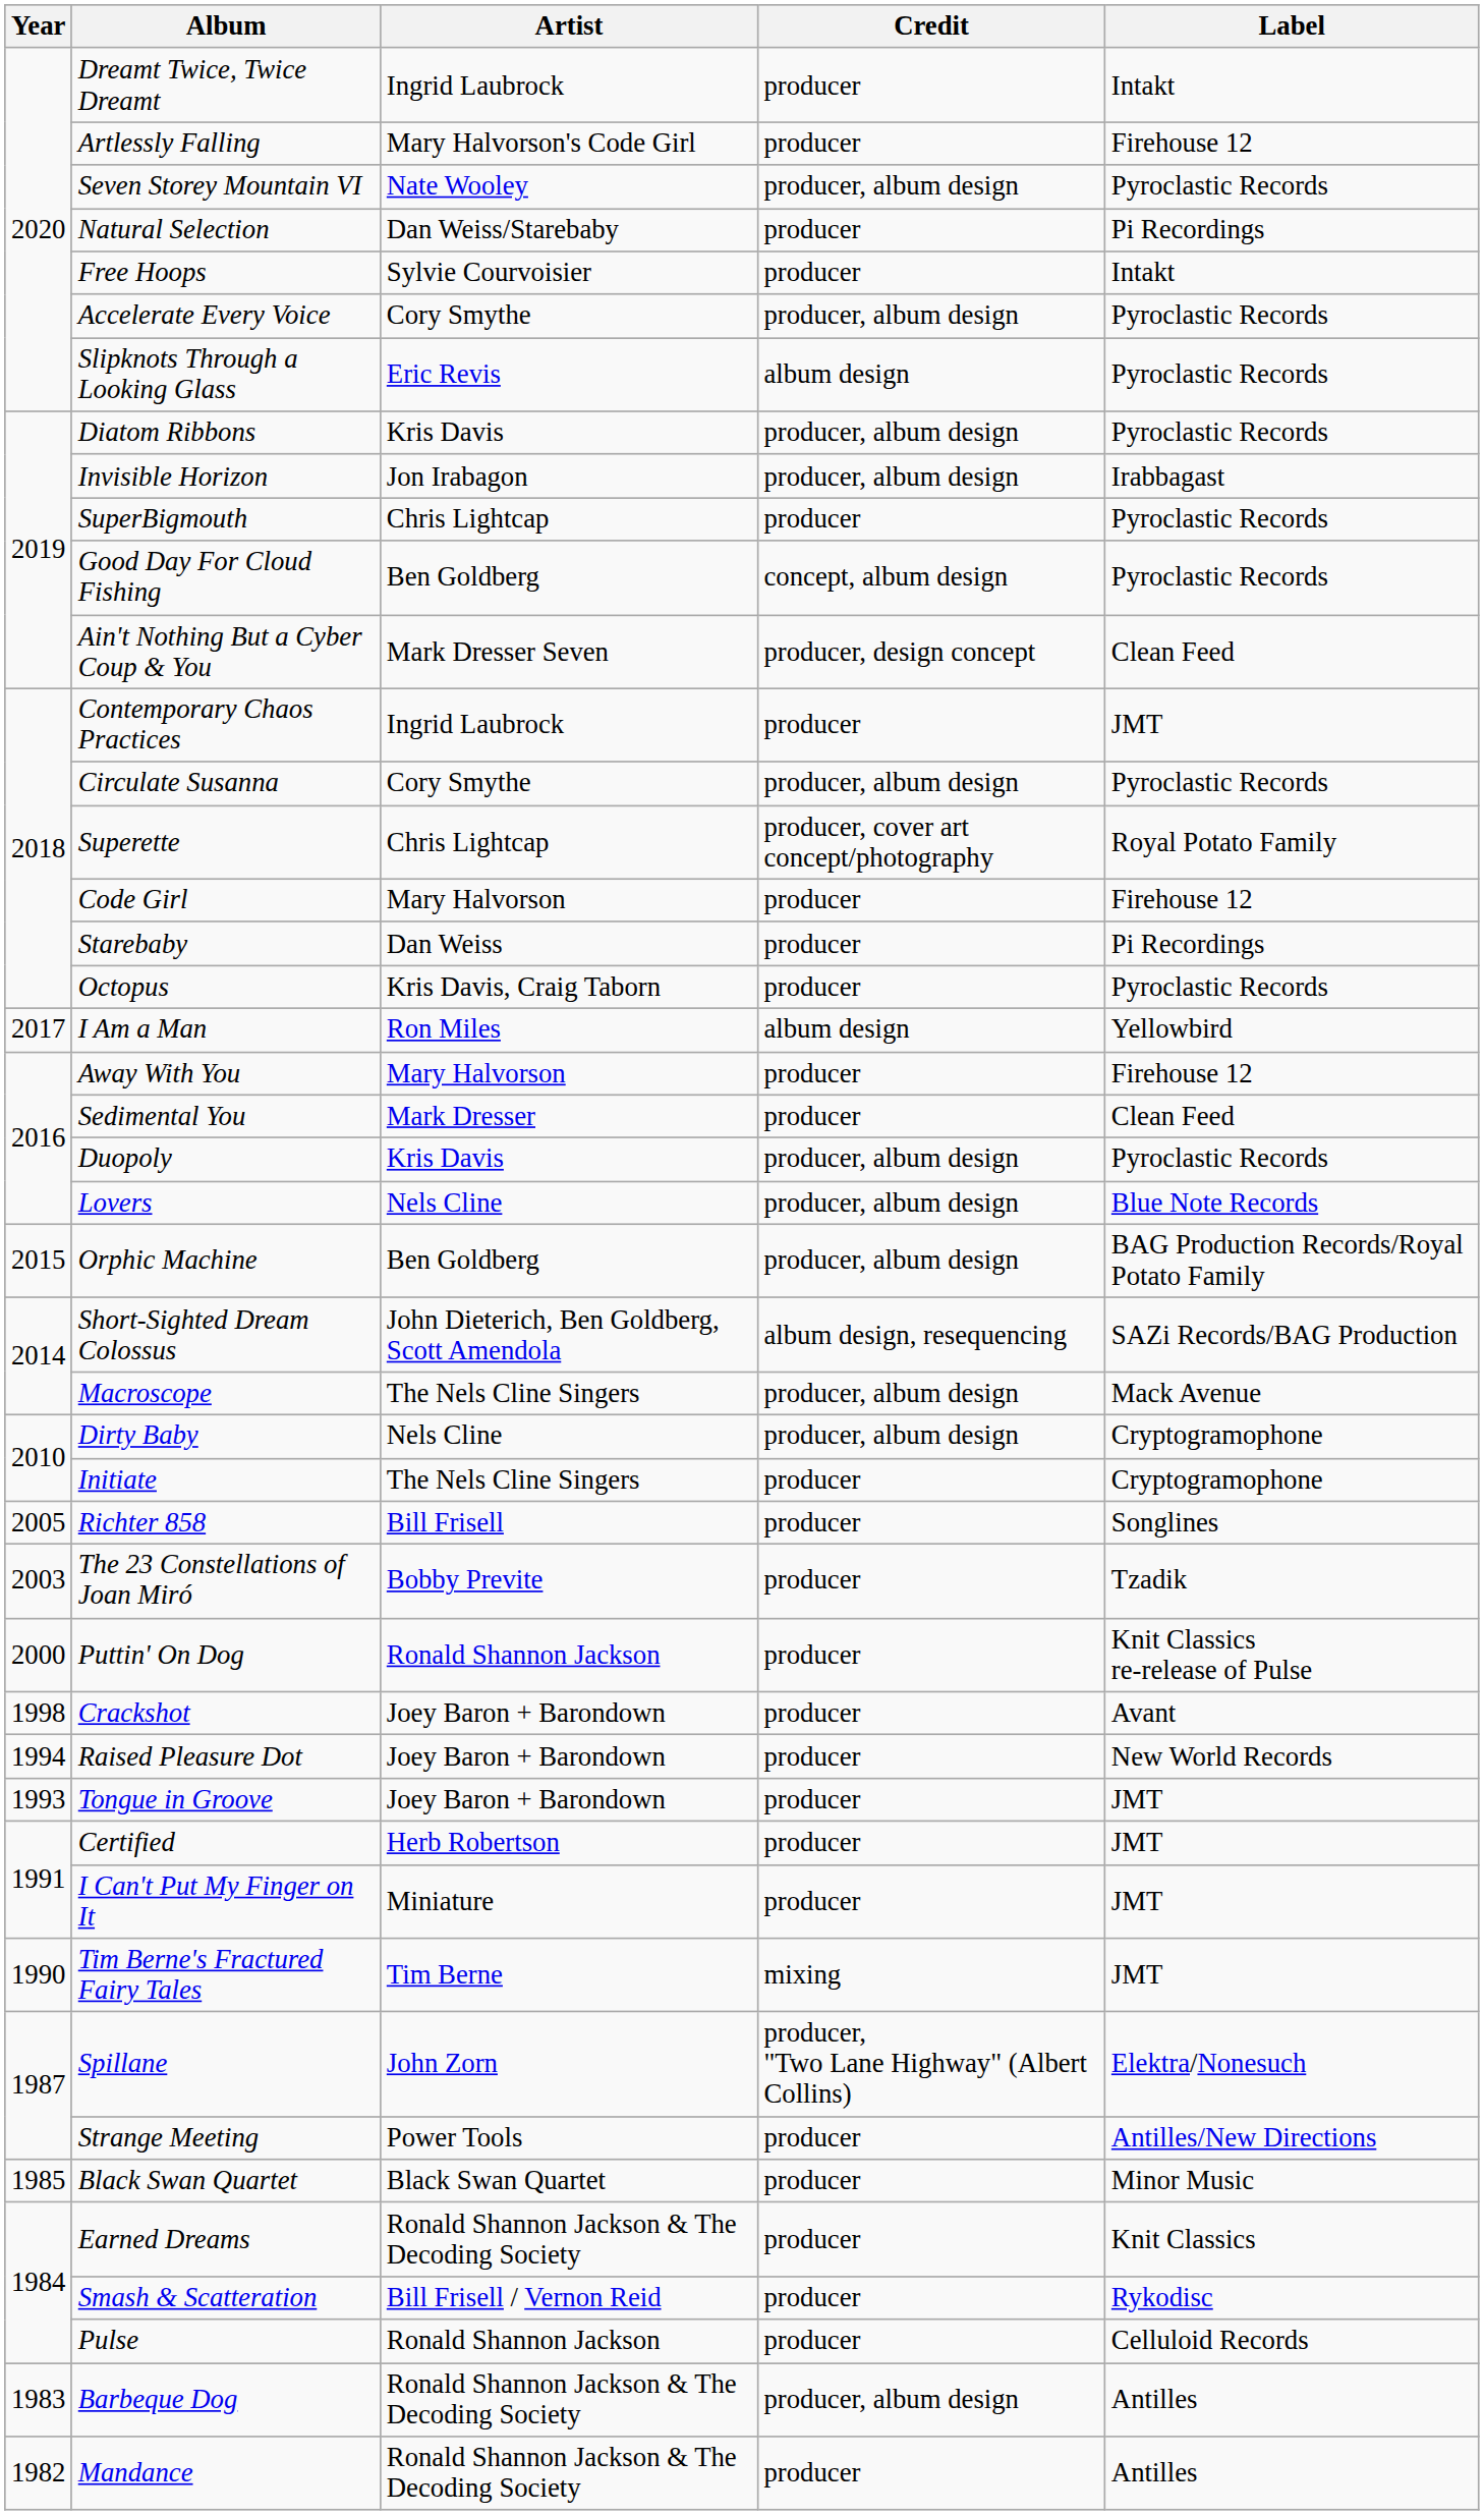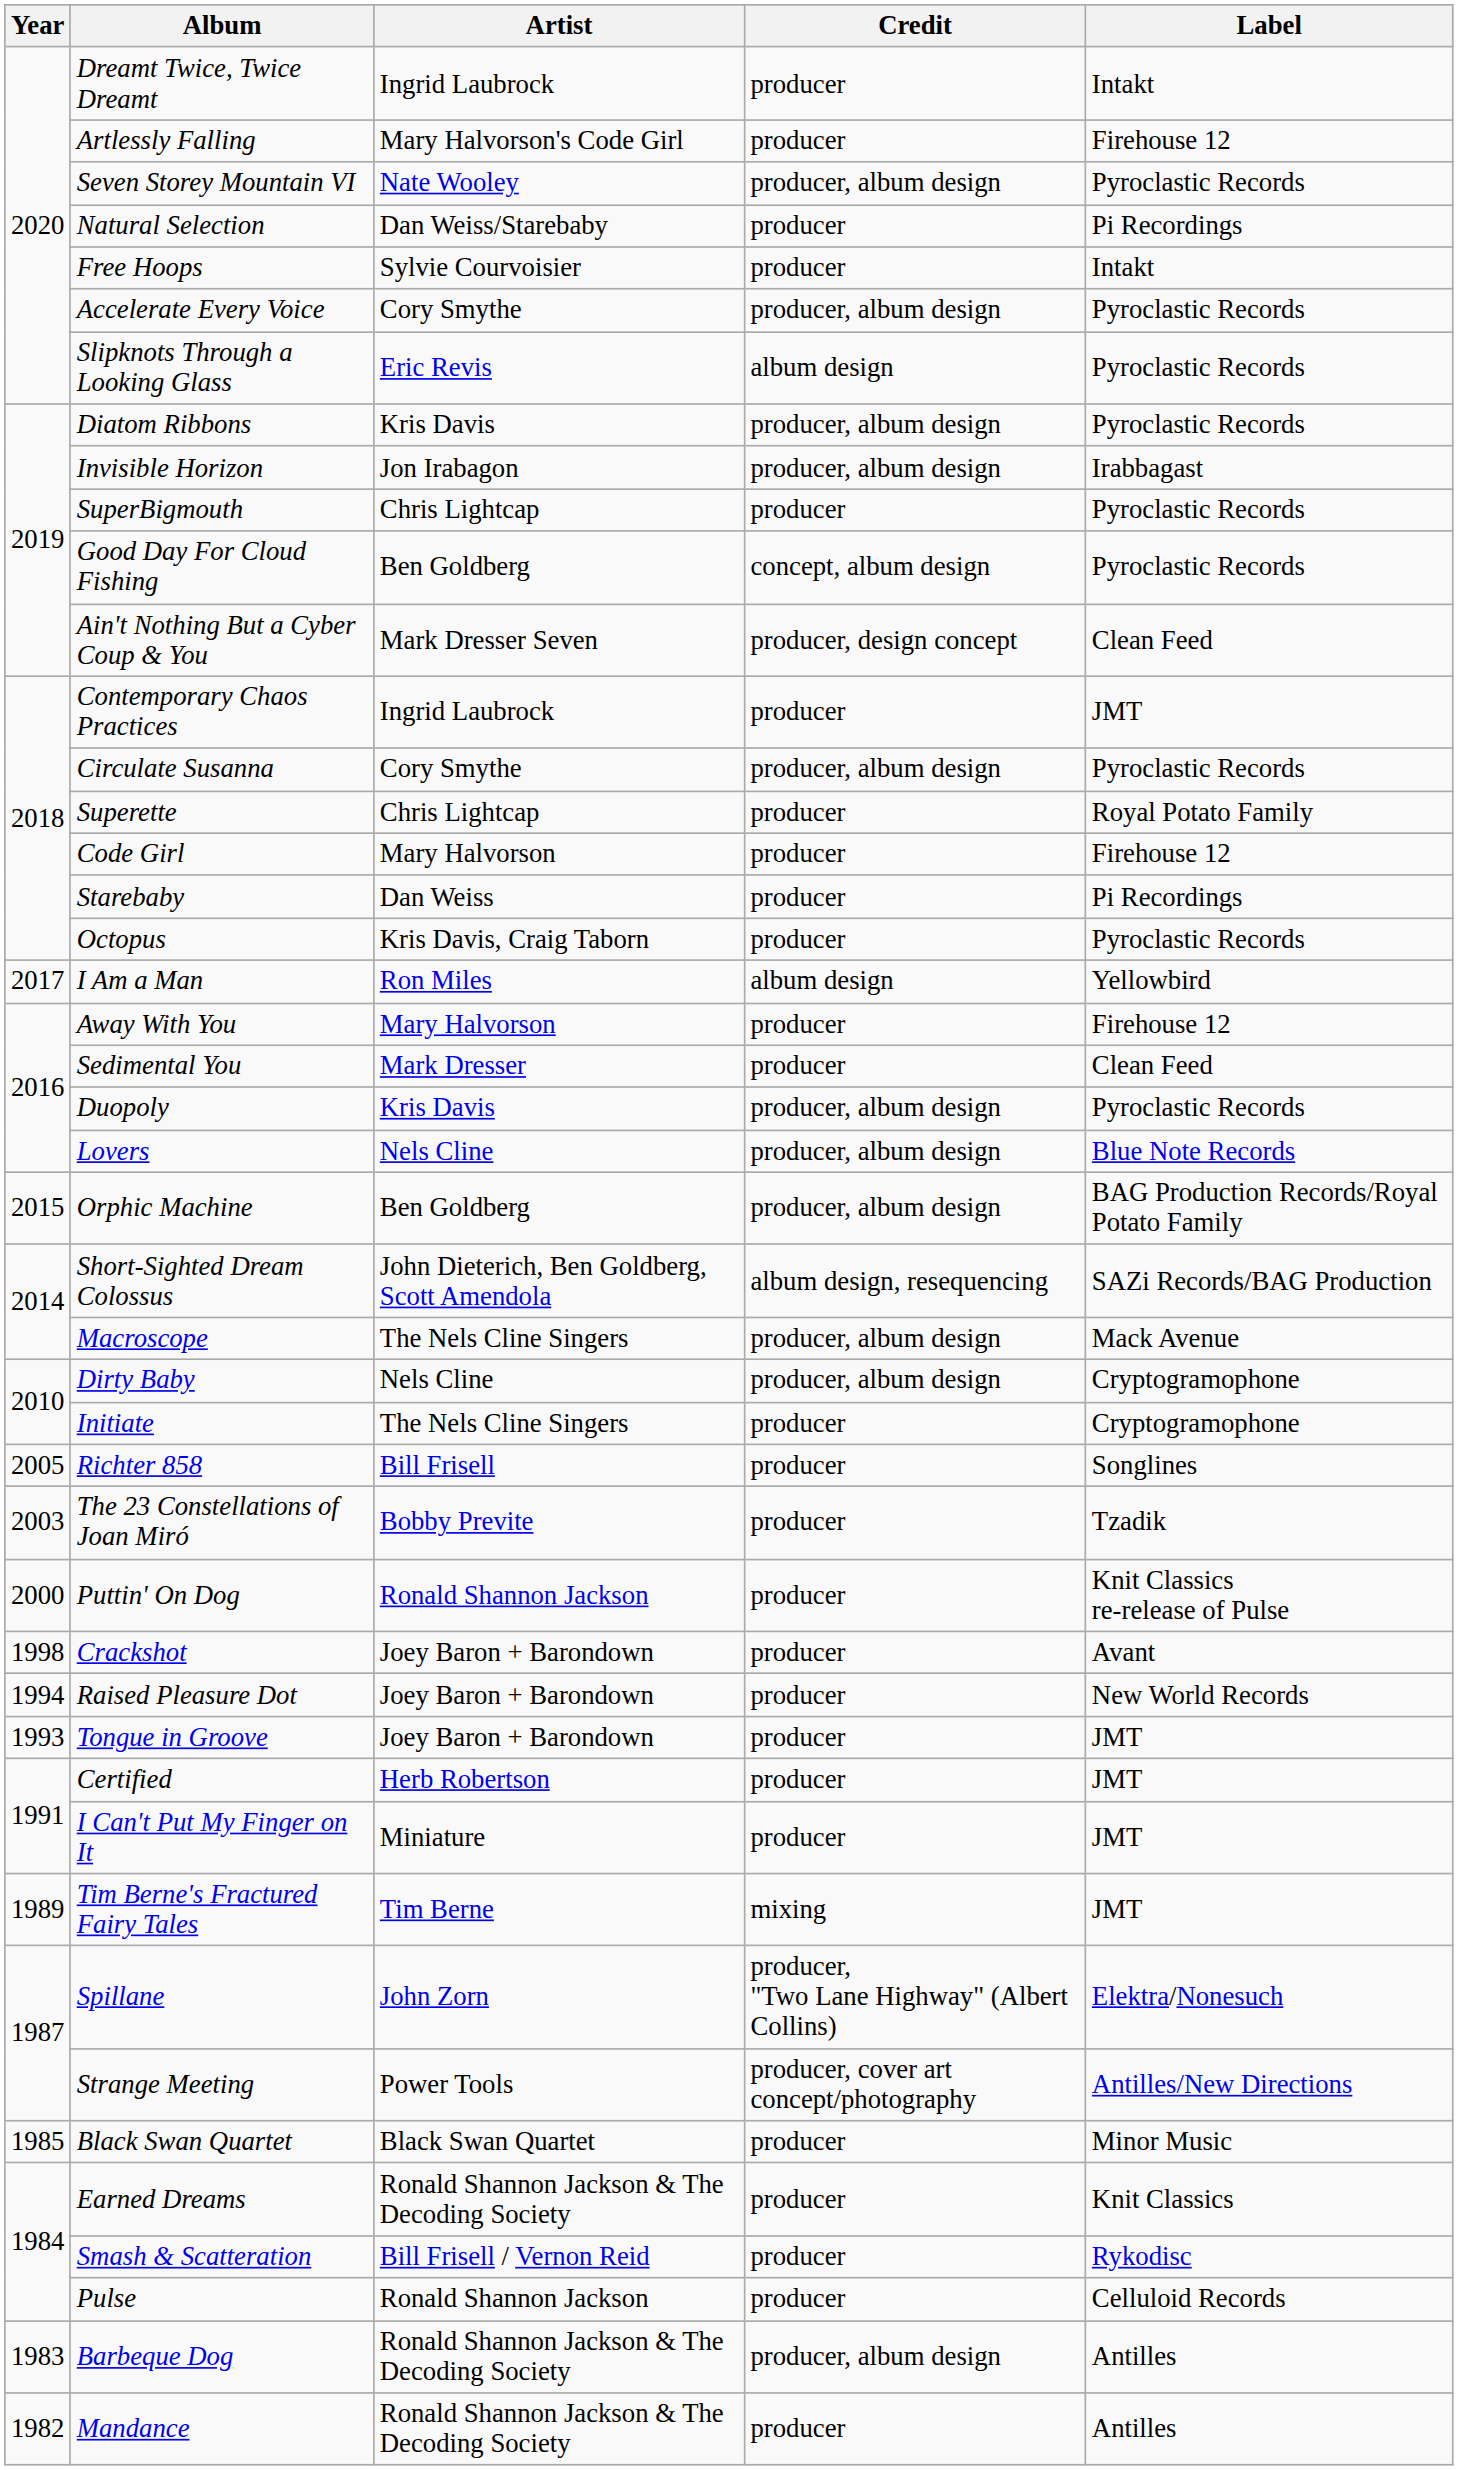 <table class="wikitable sortable">
 <tr>
 <th>Year</th>
 <th>Album</th>
 <th>Artist</th>
 <th>Credit</th>
 <th>Label</th>
 </tr>
 <tr>
 <td rowspan="7">2020</td>
 <td><em>Dreamt Twice, Twice Dreamt</em></td>
 <td>Ingrid Laubrock</td>
 <td>producer</td>
 <td>Intakt</td>
 </tr>
 <tr>
 <td><em>Artlessly Falling</em></td>
 <td>Mary Halvorson's Code Girl</td>
 <td>producer</td>
 <td>Firehouse 12</td>
 </tr>
 <tr>
 <td><em>Seven Storey Mountain VI</em></td>
 <td><a href='#'>Nate Wooley</a></td>
 <td>producer, album design</td>
 <td>Pyroclastic Records</td>
 </tr>
 <tr>
 <td><em>Natural Selection</em></td>
 <td>Dan Weiss/Starebaby</td>
 <td>producer</td>
 <td>Pi Recordings</td>
 </tr>
 <tr>
 <td><em>Free Hoops</em></td>
 <td>Sylvie Courvoisier</td>
 <td>producer</td>
 <td>Intakt</td>
 </tr>
 <tr>
 <td><em>Accelerate Every Voice</em></td>
 <td>Cory Smythe</td>
 <td>producer, album design</td>
 <td>Pyroclastic Records</td>
 </tr>
 <tr>
 <td><em>Slipknots Through a Looking Glass</em></td>
 <td><a href='#'>Eric Revis</a></td>
 <td>album design</td>
 <td>Pyroclastic Records</td>
 </tr>
 <tr>
 <td rowspan="5">2019</td>
 <td><em>Diatom Ribbons</em></td>
 <td>Kris Davis</td>
 <td>producer, album design</td>
 <td>Pyroclastic Records</td>
 </tr>
 <tr>
 <td><em>Invisible Horizon</em></td>
 <td>Jon Irabagon</td>
 <td>producer, album design</td>
 <td>Irabbagast</td>
 </tr>
 <tr>
 <td><em>SuperBigmouth</em></td>
 <td>Chris Lightcap</td>
 <td>producer</td>
 <td>Pyroclastic Records</td>
 </tr>
 <tr>
 <td><em>Good Day For Cloud Fishing</em></td>
 <td>Ben Goldberg</td>
 <td>concept, album design</td>
 <td>Pyroclastic Records</td>
 </tr>
 <tr>
 <td><em>Ain't Nothing But a Cyber Coup & You</em></td>
 <td>Mark Dresser Seven</td>
 <td>producer, design concept</td>
 <td>Clean Feed</td>
 </tr>
 <tr>
 <td rowspan="6">2018</td>
 <td><em>Contemporary Chaos Practices</em></td>
 <td>Ingrid Laubrock</td>
 <td>producer</td>
 <td>JMT</td>
 </tr>
 <tr>
 <td><em>Circulate Susanna</em></td>
 <td>Cory Smythe</td>
 <td>producer, album design</td>
 <td>Pyroclastic Records</td>
 </tr>
 <tr>
 <td><em>Superette</em></td>
 <td>Chris Lightcap</td>
-<td>producer, cover art concept/photography</td>
+<td>producer</td>
 <td>Royal Potato Family</td>
 </tr>
 <tr>
 <td><em>Code Girl</em></td>
 <td>Mary Halvorson</td>
 <td>producer</td>
 <td>Firehouse 12</td>
 </tr>
 <tr>
 <td><em>Starebaby</em></td>
 <td>Dan Weiss</td>
 <td>producer</td>
 <td>Pi Recordings</td>
 </tr>
 <tr>
 <td><em>Octopus</em></td>
 <td>Kris Davis, Craig Taborn</td>
 <td>producer</td>
 <td>Pyroclastic Records</td>
 </tr>
 <tr>
 <td>2017</td>
 <td><em>I Am a Man</em></td>
 <td><a href='#'>Ron Miles</a></td>
 <td>album design</td>
 <td>Yellowbird</td>
 </tr>
 <tr>
 <td rowspan="4">2016</td>
 <td><em>Away With You</em></td>
 <td><a href='#'>Mary Halvorson</a></td>
 <td>producer</td>
 <td>Firehouse 12</td>
 </tr>
 <tr>
 <td><em>Sedimental You</em></td>
 <td><a href='#'>Mark Dresser</a></td>
 <td>producer</td>
 <td>Clean Feed</td>
 </tr>
 <tr>
 <td><em>Duopoly</em></td>
 <td><a href='#'>Kris Davis</a></td>
 <td>producer, album design</td>
 <td>Pyroclastic Records</td>
 </tr>
 <tr>
 <td><em><a href='#'>Lovers</a></em></td>
 <td><a href='#'>Nels Cline</a></td>
 <td>producer, album design</td>
 <td><a href='#'>Blue Note Records</a></td>
 </tr>
 <tr>
 <td>2015</td>
 <td><em>Orphic Machine</em></td>
 <td>Ben Goldberg</td>
 <td>producer, album design</td>
 <td>BAG Production Records/Royal Potato Family</td>
 </tr>
 <tr>
 <td rowspan="2">2014</td>
 <td><em>Short-Sighted Dream Colossus</em></td>
 <td>John Dieterich, Ben Goldberg, <a href='#'>Scott Amendola</a></td>
 <td>album design, resequencing</td>
 <td>SAZi Records/BAG Production</td>
 </tr>
 <tr>
 <td><em><a href='#'>Macroscope</a></em></td>
 <td>The Nels Cline Singers</td>
 <td>producer, album design</td>
 <td>Mack Avenue</td>
 </tr>
 <tr>
 <td rowspan="2">2010</td>
 <td><em><a href='#'>Dirty Baby</a></em></td>
 <td>Nels Cline</td>
 <td>producer, album design</td>
 <td>Cryptogramophone</td>
 </tr>
 <tr>
 <td><em><a href='#'>Initiate</a></em></td>
 <td>The Nels Cline Singers</td>
 <td>producer</td>
 <td>Cryptogramophone</td>
 </tr>
 <tr>
 <td>2005</td>
 <td><em><a href='#'>Richter 858</a></em></td>
 <td><a href='#'>Bill Frisell</a></td>
 <td>producer</td>
 <td>Songlines</td>
 </tr>
 <tr>
 <td>2003</td>
 <td><em>The 23 Constellations of Joan Miró</em></td>
 <td><a href='#'>Bobby Previte</a></td>
 <td>producer</td>
 <td>Tzadik</td>
 </tr>
 <tr>
 <td>2000</td>
 <td><em>Puttin' On Dog</em></td>
 <td><a href='#'>Ronald Shannon Jackson</a></td>
 <td>producer</td>
 <td>Knit Classics<br>re-release of Pulse</td>
 </tr>
 <tr>
 <td>1998</td>
 <td><em><a href='#'>Crackshot</a></em></td>
 <td>Joey Baron + Barondown</td>
 <td>producer</td>
 <td>Avant</td>
 </tr>
 <tr>
 <td>1994</td>
 <td><em>Raised Pleasure Dot</em></td>
 <td>Joey Baron + Barondown</td>
 <td>producer</td>
 <td>New World Records</td>
 </tr>
 <tr>
 <td>1993</td>
 <td><em><a href='#'>Tongue in Groove</a></em></td>
 <td>Joey Baron + Barondown</td>
 <td>producer</td>
 <td>JMT</td>
 </tr>
 <tr>
 <td rowspan="2">1991</td>
 <td><em>Certified</em></td>
 <td><a href='#'>Herb Robertson</a></td>
 <td>producer</td>
 <td>JMT</td>
 </tr>
 <tr>
 <td><em><a href='#'>I Can't Put My Finger on It</a></em></td>
 <td>Miniature</td>
 <td>producer</td>
 <td>JMT</td>
 </tr>
 <tr>
-<td>1990</td>
+<td>1989</td>
 <td><em><a href='#'>Tim Berne's Fractured Fairy Tales</a></em></td>
 <td><a href='#'>Tim Berne</a></td>
 <td>mixing</td>
 <td>JMT</td>
 </tr>
 <tr>
 <td rowspan="2">1987</td>
 <td><em><a href='#'>Spillane</a></em></td>
 <td><a href='#'>John Zorn</a></td>
 <td>producer, <br> "Two Lane Highway" (Albert Collins)</td>
 <td><a href='#'>Elektra</a>/<a href='#'>Nonesuch</a></td>
 </tr>
 <tr>
 <td><em>Strange Meeting</em></td>
 <td>Power Tools</td>
-<td>producer</td>
+<td>producer, cover art concept/photography</td>
 <td><a href='#'>Antilles/New Directions</a></td>
 </tr>
 <tr>
 <td>1985</td>
 <td><em>Black Swan Quartet</em></td>
 <td>Black Swan Quartet</td>
 <td>producer</td>
 <td>Minor Music</td>
 </tr>
 <tr>
 <td rowspan="3">1984</td>
 <td><em>Earned Dreams</em></td>
 <td>Ronald Shannon Jackson & The Decoding Society</td>
 <td>producer</td>
 <td>Knit Classics</td>
 </tr>
 <tr>
 <td><em><a href='#'>Smash & Scatteration</a></em></td>
 <td><a href='#'>Bill Frisell</a> / <a href='#'>Vernon Reid</a></td>
 <td>producer</td>
 <td><a href='#'>Rykodisc</a></td>
 </tr>
 <tr>
 <td><em>Pulse</em></td>
 <td>Ronald Shannon Jackson</td>
 <td>producer</td>
 <td>Celluloid Records</td>
 </tr>
 <tr>
 <td>1983</td>
 <td><em><a href='#'>Barbeque Dog</a></em></td>
 <td>Ronald Shannon Jackson & The Decoding Society</td>
 <td>producer, album design</td>
 <td>Antilles</td>
 </tr>
 <tr>
 <td>1982</td>
 <td><em><a href='#'>Mandance</a></em></td>
 <td>Ronald Shannon Jackson & The Decoding Society</td>
 <td>producer</td>
 <td>Antilles</td>
 </tr>
 </table>
